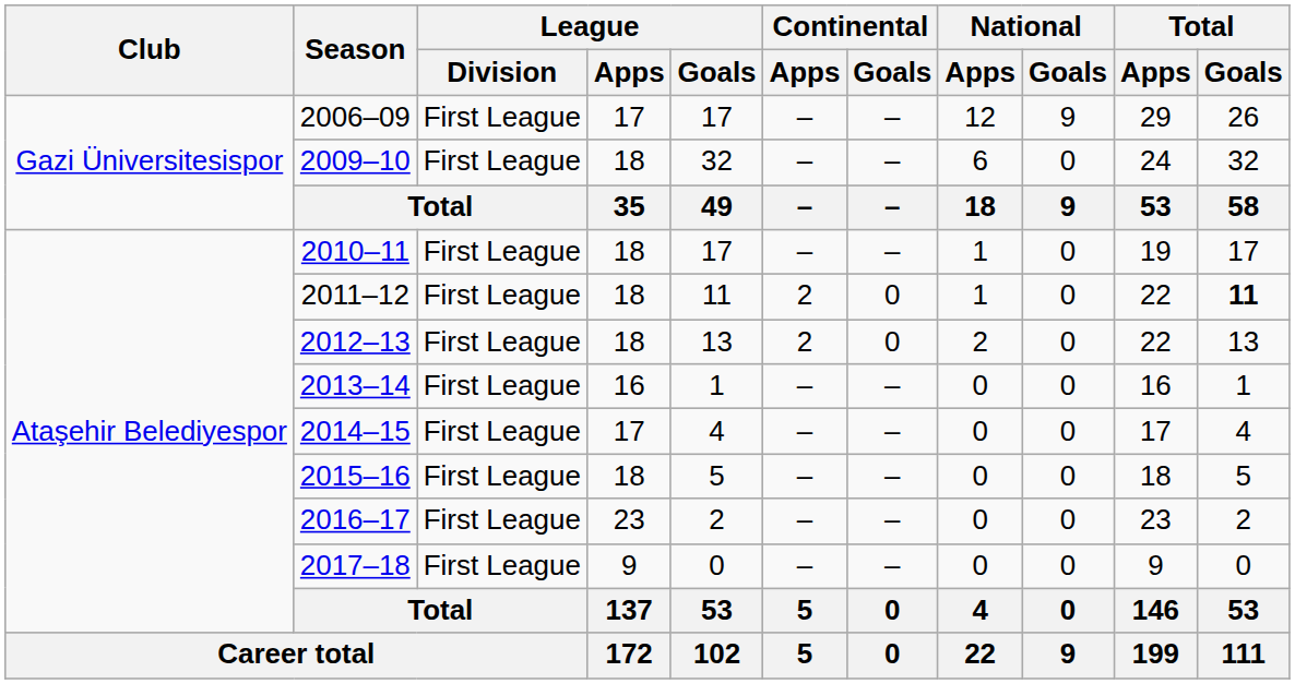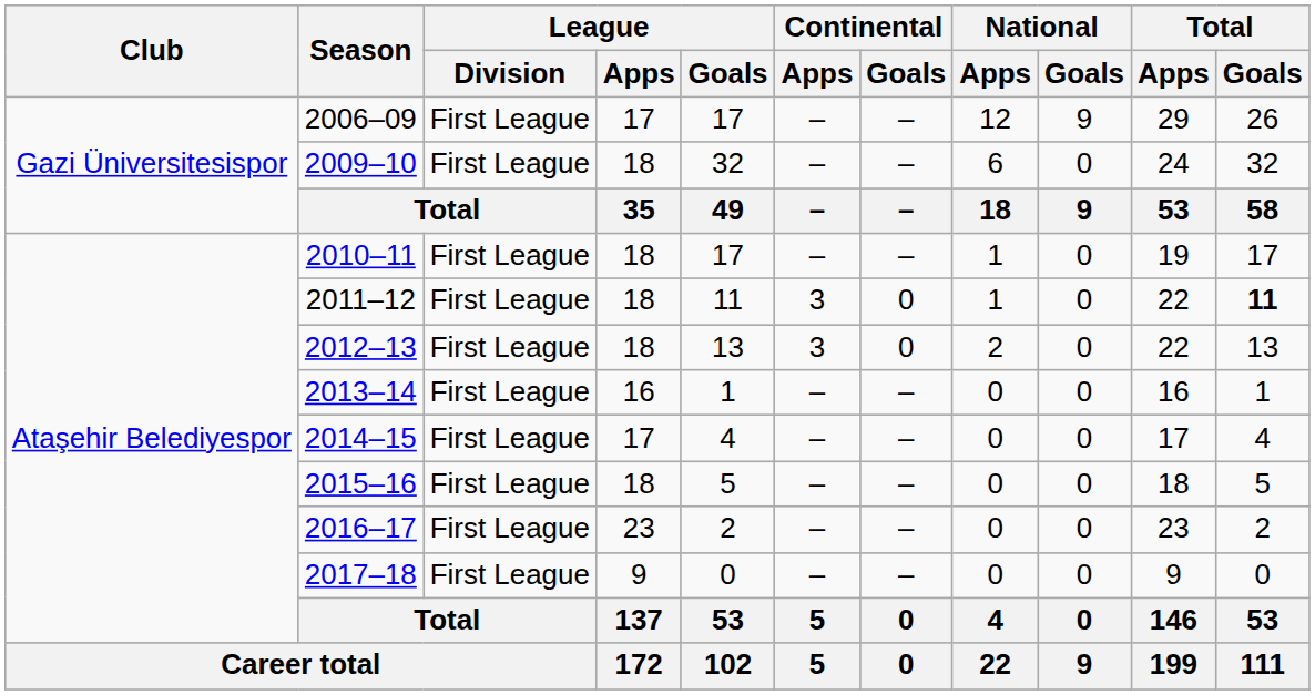 <table class="wikitable" style="text-align: center;">
 <tr>
 <th rowspan=2>Club</th>
 <th rowspan=2>Season</th>
 <th colspan=3>League</th>
 <th colspan=2>Continental</th>
 <th colspan=2>National</th>
 <th colspan=2>Total</th>
 </tr>
 <tr>
 <th>Division</th>
 <th>Apps</th>
 <th>Goals</th>
 <th>Apps</th>
 <th>Goals</th>
 <th>Apps</th>
 <th>Goals</th>
 <th>Apps</th>
 <th>Goals</th>
 </tr>
 <tr>
 <td rowspan=3><a href='#'>Gazi Üniversitesispor</a></td>
 <td>2006–09</td>
 <td>First League</td>
 <td>17</td>
 <td>17</td>
 <td>–</td>
 <td>–</td>
 <td>12</td>
 <td>9</td>
 <td>29</td>
 <td>26</td>
 </tr>
 <tr>
 <td><a href='#'>2009–10</a></td>
 <td>First League</td>
 <td>18</td>
 <td>32</td>
 <td>–</td>
 <td>–</td>
 <td>6</td>
 <td>0</td>
 <td>24</td>
 <td>32</td>
 </tr>
 <tr>
 <th colspan=2>Total</th>
 <th>35</th>
 <th>49</th>
 <th>–</th>
 <th>–</th>
 <th>18</th>
 <th>9</th>
 <th>53</th>
 <th>58</th>
 </tr>
 <tr>
 <td rowspan=9><a href='#'>Ataşehir Belediyespor</a></td>
 <td><a href='#'>2010–11</a></td>
 <td>First League</td>
 <td>18</td>
 <td>17</td>
 <td>–</td>
 <td>–</td>
 <td>1</td>
 <td>0</td>
 <td>19</td>
 <td>17</td>
 </tr>
 <tr>
 <td>2011–12</td>
 <td>First League</td>
 <td>18</td>
 <td>11</td>
-<td>2</td>
+<td>3</td>
 <td>0</td>
 <td>1</td>
 <td>0</td>
 <td>22</td>
 <td><strong>11</strong></td>
 </tr>
 <tr>
 <td><a href='#'>2012–13</a></td>
 <td>First League</td>
 <td>18</td>
 <td>13</td>
-<td>2</td>
+<td>3</td>
 <td>0</td>
 <td>2</td>
 <td>0</td>
 <td>22</td>
 <td>13</td>
 </tr>
 <tr>
 <td><a href='#'>2013–14</a></td>
 <td>First League</td>
 <td>16</td>
 <td>1</td>
 <td>–</td>
 <td>–</td>
 <td>0</td>
 <td>0</td>
 <td>16</td>
 <td>1</td>
 </tr>
 <tr>
 <td><a href='#'>2014–15</a></td>
 <td>First League</td>
 <td>17</td>
 <td>4</td>
 <td>–</td>
 <td>–</td>
 <td>0</td>
 <td>0</td>
 <td>17</td>
 <td>4</td>
 </tr>
 <tr>
 <td><a href='#'>2015–16</a></td>
 <td>First League</td>
 <td>18</td>
 <td>5</td>
 <td>–</td>
 <td>–</td>
 <td>0</td>
 <td>0</td>
 <td>18</td>
 <td>5</td>
 </tr>
 <tr>
 <td><a href='#'>2016–17</a></td>
 <td>First League</td>
 <td>23</td>
 <td>2</td>
 <td>–</td>
 <td>–</td>
 <td>0</td>
 <td>0</td>
 <td>23</td>
 <td>2</td>
 </tr>
 <tr>
 <td><a href='#'>2017–18</a></td>
 <td>First League</td>
 <td>9</td>
 <td>0</td>
 <td>–</td>
 <td>–</td>
 <td>0</td>
 <td>0</td>
 <td>9</td>
 <td>0</td>
 </tr>
 <tr>
 <th colspan=2>Total</th>
 <th>137</th>
 <th>53</th>
 <th>5</th>
 <th>0</th>
 <th>4</th>
 <th>0</th>
 <th>146</th>
 <th>53</th>
 </tr>
 <tr>
 <th colspan=3>Career total</th>
 <th>172</th>
 <th>102</th>
 <th>5</th>
 <th>0</th>
 <th>22</th>
 <th>9</th>
 <th>199</th>
 <th>111</th>
 </tr>
 </table>
